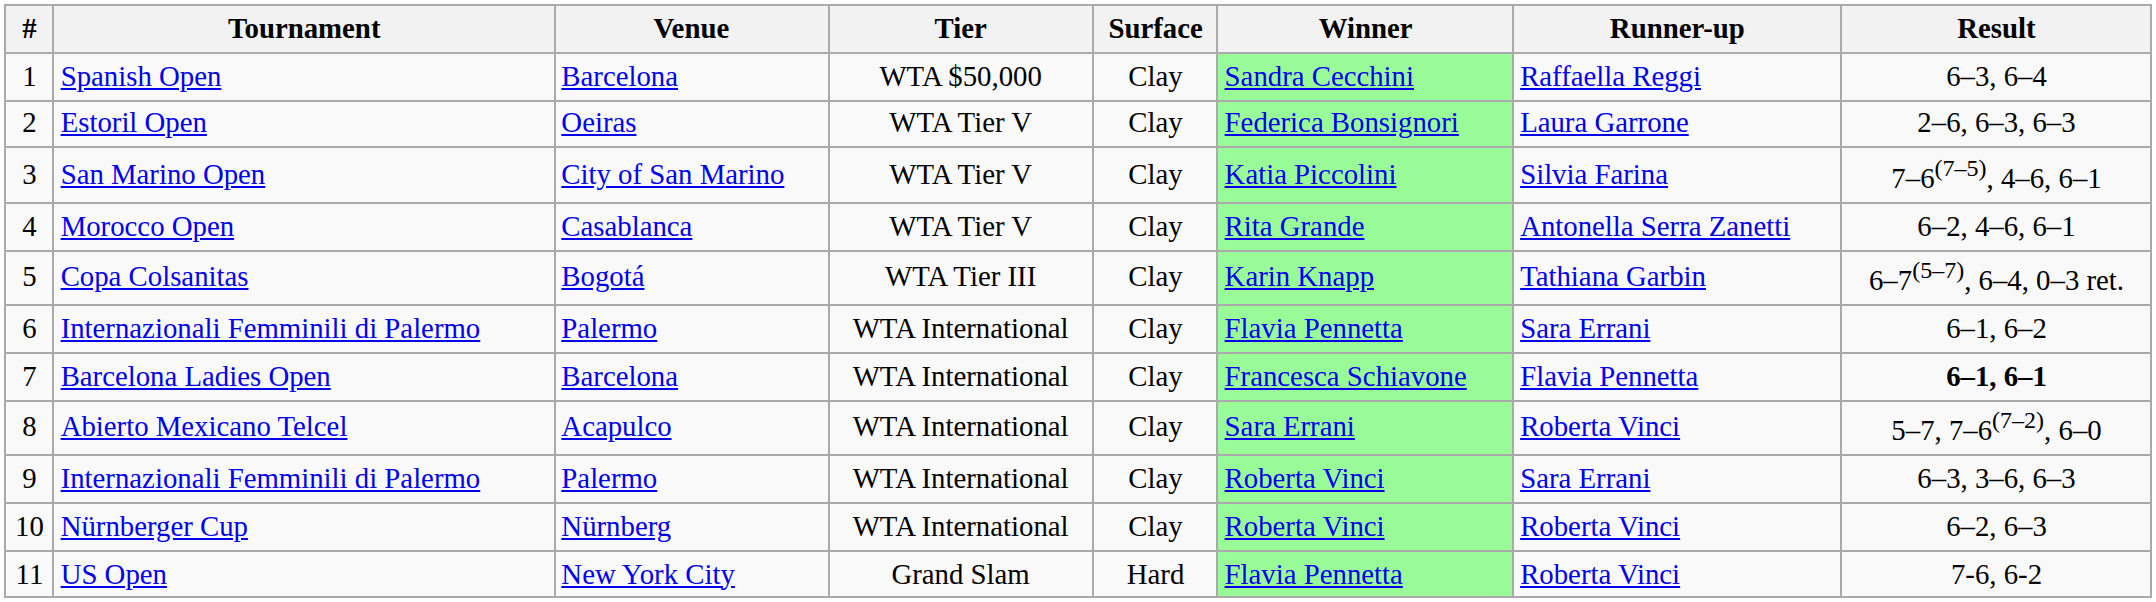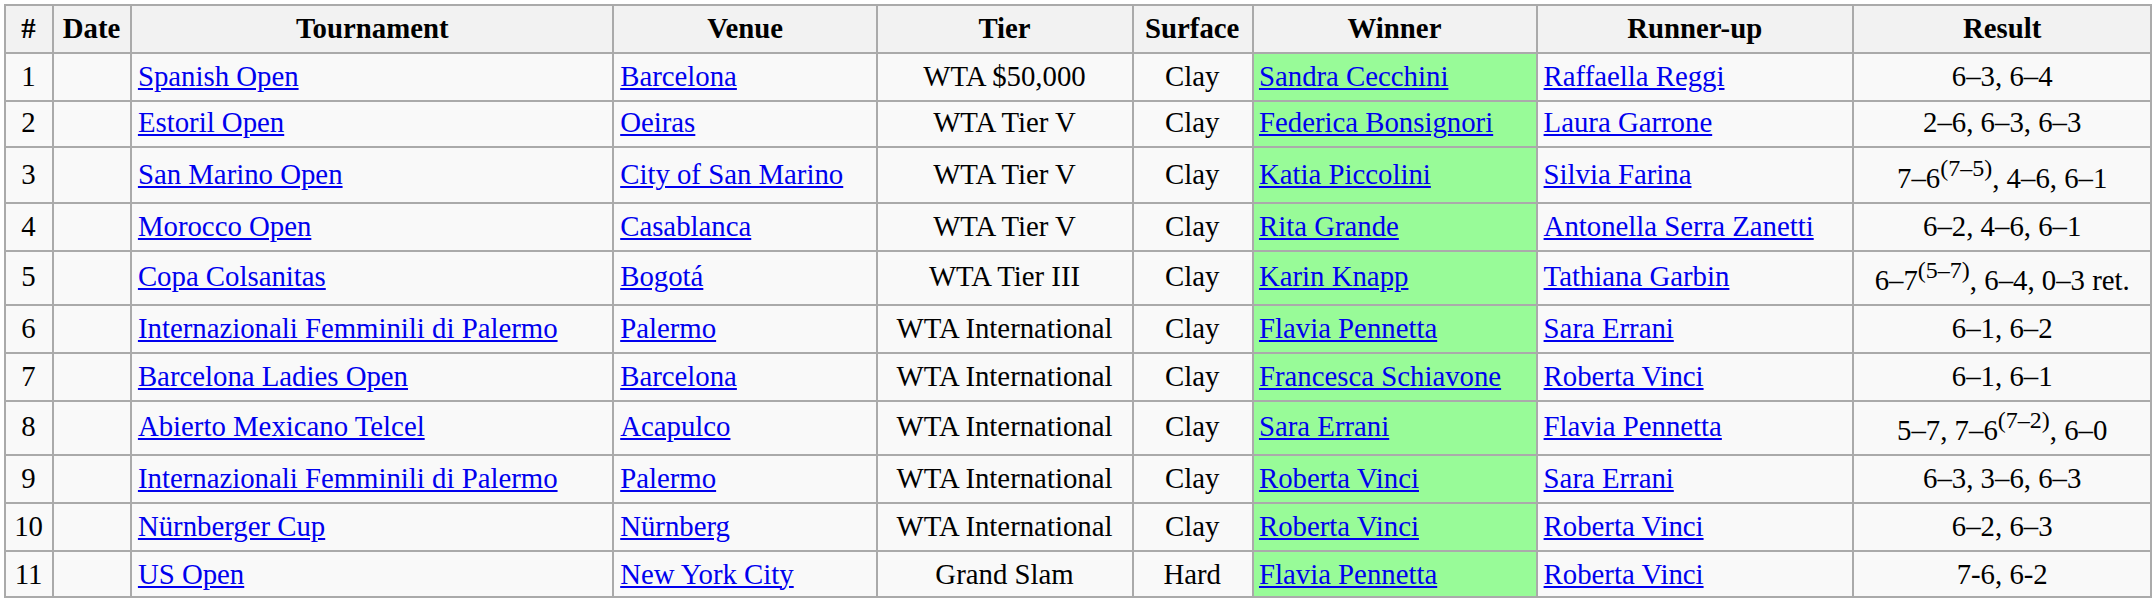 <table class="wikitable" width="85%" style="font-size:90%; text-align:center;">
 <tr>
 <th>#</th>
+<th>Date</th>
 <th>Tournament</th>
 <th>Venue</th>
 <th>Tier</th>
 <th>Surface</th>
 <th>Winner</th>
 <th>Runner-up</th>
 <th>Result</th>
 </tr>
 <tr>
 <td>1</td>
+<td><a href='#'></a></td>
 <td align="left"><a href='#'>Spanish Open</a></td>
 <td align="left"> <a href='#'>Barcelona</a></td>
 <td>WTA $50,000</td>
 <td>Clay</td>
 <td align="left" bgcolor="palegreen"><a href='#'>Sandra Cecchini</a></td>
 <td align="left"><a href='#'>Raffaella Reggi</a></td>
 <td>6–3, 6–4</td>
 </tr>
 <tr>
 <td>2</td>
+<td><a href='#'></a></td>
 <td align="left"><a href='#'>Estoril Open</a></td>
 <td align="left"> <a href='#'>Oeiras</a></td>
 <td>WTA Tier V</td>
 <td>Clay</td>
 <td align="left" bgcolor="palegreen"><a href='#'>Federica Bonsignori</a></td>
 <td align="left"><a href='#'>Laura Garrone</a></td>
 <td>2–6, 6–3, 6–3</td>
 </tr>
 <tr>
 <td>3</td>
+<td><a href='#'></a></td>
 <td align="left"><a href='#'>San Marino Open</a></td>
 <td align="left"> <a href='#'>City of San Marino</a></td>
 <td>WTA Tier V</td>
 <td>Clay</td>
 <td align="left" bgcolor="palegreen"><a href='#'>Katia Piccolini</a></td>
 <td align="left"><a href='#'>Silvia Farina</a></td>
 <td>7–6<sup>(7–5)</sup>, 4–6, 6–1</td>
 </tr>
 <tr>
 <td>4</td>
+<td><a href='#'></a></td>
 <td align="left"><a href='#'>Morocco Open</a></td>
 <td align="left"> <a href='#'>Casablanca</a></td>
 <td>WTA Tier V</td>
 <td>Clay</td>
 <td align="left" bgcolor="palegreen"><a href='#'>Rita Grande</a></td>
 <td align="left"><a href='#'>Antonella Serra Zanetti</a></td>
 <td>6–2, 4–6, 6–1</td>
 </tr>
 <tr>
 <td>5</td>
+<td><a href='#'></a></td>
 <td align="left"><a href='#'>Copa Colsanitas</a></td>
 <td align="left"> <a href='#'>Bogotá</a></td>
 <td>WTA Tier III</td>
 <td>Clay</td>
 <td align="left" bgcolor="palegreen"><a href='#'>Karin Knapp</a></td>
 <td align="left"><a href='#'>Tathiana Garbin</a></td>
 <td>6–7<sup>(5–7)</sup>, 6–4, 0–3 ret.</td>
 </tr>
 <tr>
 <td>6</td>
+<td><a href='#'></a></td>
 <td align="left"><a href='#'>Internazionali Femminili di Palermo</a></td>
 <td align="left"> <a href='#'>Palermo</a></td>
 <td>WTA International</td>
 <td>Clay</td>
 <td align="left" bgcolor="palegreen"><a href='#'>Flavia Pennetta</a></td>
 <td align="left"><a href='#'>Sara Errani</a></td>
 <td>6–1, 6–2</td>
 </tr>
 <tr>
 <td>7</td>
+<td><a href='#'></a></td>
 <td align="left"><a href='#'>Barcelona Ladies Open</a></td>
 <td align="left"> <a href='#'>Barcelona</a></td>
 <td>WTA International</td>
 <td>Clay</td>
 <td align="left" bgcolor="palegreen"><a href='#'>Francesca Schiavone</a></td>
-<td align="left"><a href='#'>Flavia Pennetta</a></td>
-<td><strong>6–1, 6–1</strong></td>
+<td align="left"><a href='#'>Roberta Vinci</a></td>
+<td>6–1, 6–1</td>
 </tr>
 <tr>
 <td>8</td>
+<td><a href='#'></a></td>
 <td align="left"><a href='#'>Abierto Mexicano Telcel</a></td>
 <td align="left"> <a href='#'>Acapulco</a></td>
 <td>WTA International</td>
 <td>Clay</td>
 <td align="left" bgcolor="palegreen"><a href='#'>Sara Errani</a></td>
-<td align="left"><a href='#'>Roberta Vinci</a></td>
+<td align="left"><a href='#'>Flavia Pennetta</a></td>
 <td>5–7, 7–6<sup>(7–2)</sup>, 6–0</td>
 </tr>
 <tr>
 <td>9</td>
+<td><a href='#'></a></td>
 <td align="left"><a href='#'>Internazionali Femminili di Palermo</a></td>
 <td align="left"> <a href='#'>Palermo</a></td>
 <td>WTA International</td>
 <td>Clay</td>
 <td align="left" bgcolor="palegreen"><a href='#'>Roberta Vinci</a></td>
 <td align="left"><a href='#'>Sara Errani</a></td>
 <td>6–3, 3–6, 6–3</td>
 </tr>
 <tr>
 <td>10</td>
+<td><a href='#'></a></td>
 <td align="left"><a href='#'>Nürnberger Cup</a></td>
 <td align="left"> <a href='#'>Nürnberg</a></td>
 <td>WTA International</td>
 <td>Clay</td>
 <td align="left" bgcolor="palegreen"><a href='#'>Roberta Vinci</a></td>
 <td align="left"><a href='#'>Roberta Vinci</a></td>
 <td>6–2, 6–3</td>
 </tr>
 <tr>
 <td>11</td>
+<td><a href='#'></a></td>
 <td align="left"><a href='#'>US Open</a></td>
 <td align="left"> <a href='#'>New York City</a></td>
 <td>Grand Slam</td>
 <td>Hard</td>
 <td align="left" bgcolor="palegreen"><a href='#'>Flavia Pennetta</a></td>
 <td align="left"><a href='#'>Roberta Vinci</a></td>
 <td>7-6, 6-2</td>
 </tr>
 </table>
